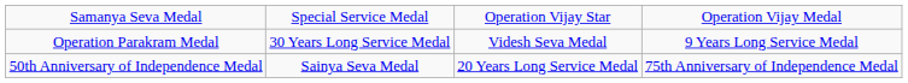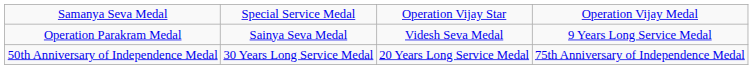 <table class="wikitable" style="margin:1em auto; text-align:center;">
 <tr>
 <td><a href='#'>Samanya Seva Medal</a></td>
 <td><a href='#'>Special Service Medal</a></td>
 <td><a href='#'>Operation Vijay Star</a></td>
 <td><a href='#'>Operation Vijay Medal</a></td>
 </tr>
 <tr>
 <td><a href='#'>Operation Parakram Medal</a></td>
-<td><a href='#'>30 Years Long Service Medal</a></td>
+<td><a href='#'>Sainya Seva Medal</a></td>
 <td><a href='#'>Videsh Seva Medal</a></td>
 <td><a href='#'>9 Years Long Service Medal</a></td>
 </tr>
 <tr>
 <td><a href='#'>50th Anniversary of Independence Medal</a></td>
-<td><a href='#'>Sainya Seva Medal</a></td>
+<td><a href='#'>30 Years Long Service Medal</a></td>
 <td><a href='#'>20 Years Long Service Medal</a></td>
 <td><a href='#'>75th Anniversary of Independence Medal</a></td>
 </tr>
 </table>
